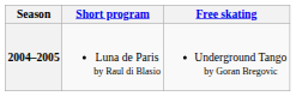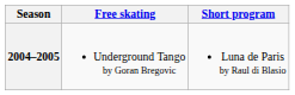 <table class=wikitable style=text-align:center>
 <tr>
 <th>Season</th>
+<th><a href='#'>Free skating</a></th>
 <th><a href='#'>Short program</a></th>
-<th><a href='#'>Free skating</a></th>
 </tr>
 <tr>
 <th>2004–2005 <br> </th>
+<td><br><ul><li>Underground Tango <br><small> by Goran Bregovic </small></li></ul></td>
 <td><br><ul><li>Luna de Paris <br><small> by Raul di Blasio </small></li></ul></td>
-<td><br><ul><li>Underground Tango <br><small> by Goran Bregovic </small></li></ul></td>
 </tr>
 </table>
